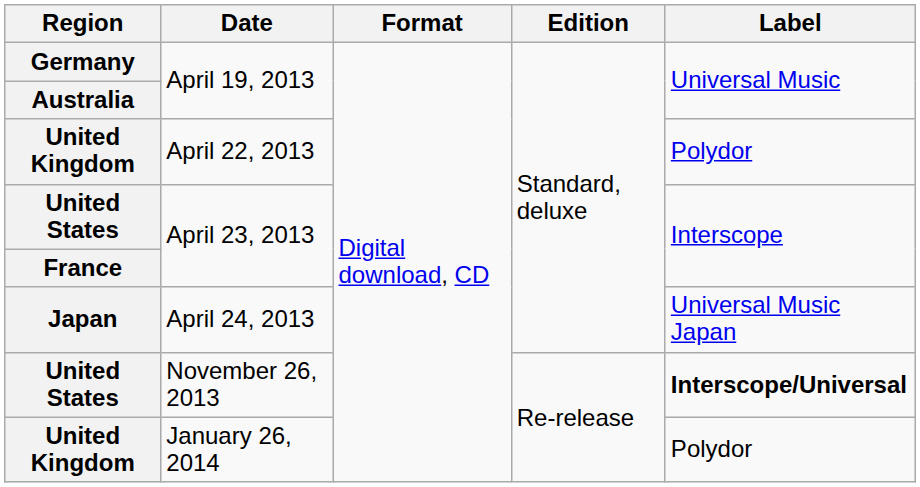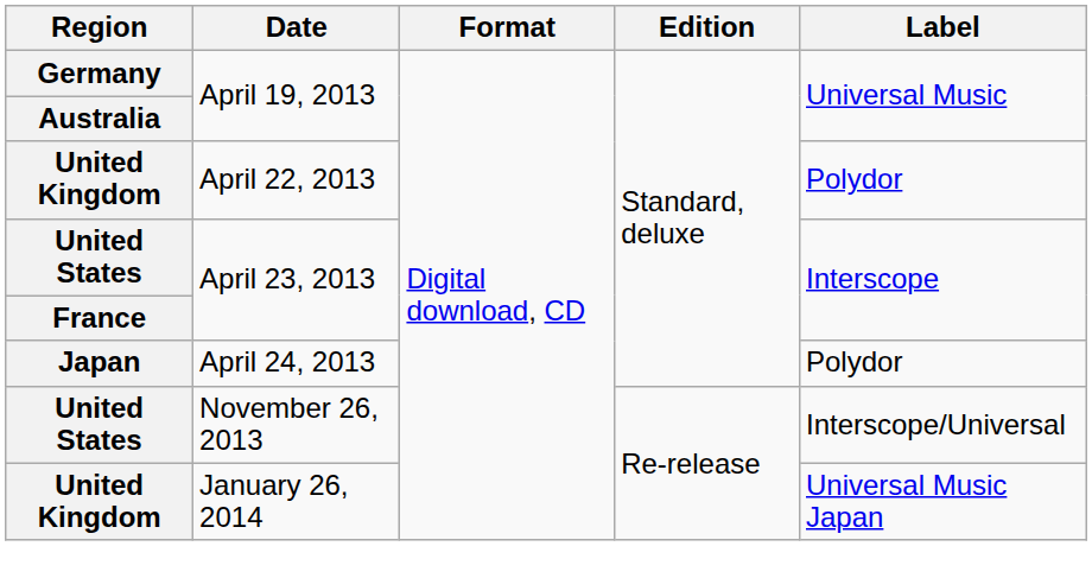 <table class="wikitable plainrowheaders">
 <tr>
 <th>Region</th>
 <th>Date</th>
 <th>Format</th>
 <th>Edition</th>
 <th>Label</th>
 </tr>
 <tr>
 <th scope="row">Germany</th>
 <td rowspan="2">April 19, 2013</td>
 <td rowspan="8"><a href='#'>Digital download</a>, <a href='#'>CD</a></td>
 <td rowspan="6">Standard, deluxe</td>
 <td rowspan="2"><a href='#'>Universal Music</a></td>
 </tr>
 <tr>
 <th scope="row">Australia</th>
 </tr>
 <tr>
 <th scope="row">United Kingdom</th>
 <td>April 22, 2013</td>
 <td><a href='#'>Polydor</a></td>
 </tr>
 <tr>
 <th scope="row">United States</th>
 <td rowspan="2">April 23, 2013</td>
 <td rowspan="2"><a href='#'>Interscope</a></td>
 </tr>
 <tr>
 <th scope="row">France</th>
 </tr>
 <tr>
 <th scope="row">Japan</th>
 <td>April 24, 2013</td>
-<td><a href='#'>Universal Music Japan</a></td>
+<td>Polydor</td>
 </tr>
 <tr>
 <th scope="row">United States</th>
 <td>November 26, 2013</td>
 <td rowspan="2">Re-release</td>
-<td><strong>Interscope/Universal</strong></td>
+<td>Interscope/Universal</td>
 </tr>
 <tr>
 <th scope="row">United Kingdom</th>
 <td>January 26, 2014</td>
-<td>Polydor</td>
+<td><a href='#'>Universal Music Japan</a></td>
 </tr>
 </table>
